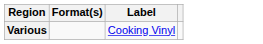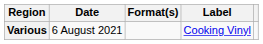 <table class="wikitable plainrowheaders">
 <tr>
 <th scope="col">Region</th>
+<th scope="col">Date</th>
 <th scope="col">Format(s)</th>
 <th scope="col">Label</th>
 <th scope="col"></th>
 </tr>
 <tr>
 <th scope="row">Various</th>
+<td>6 August 2021</td>
 <td></td>
 <td><a href='#'>Cooking Vinyl</a></td>
 <td style="text-align:center;"></td>
 </tr>
 </table>
